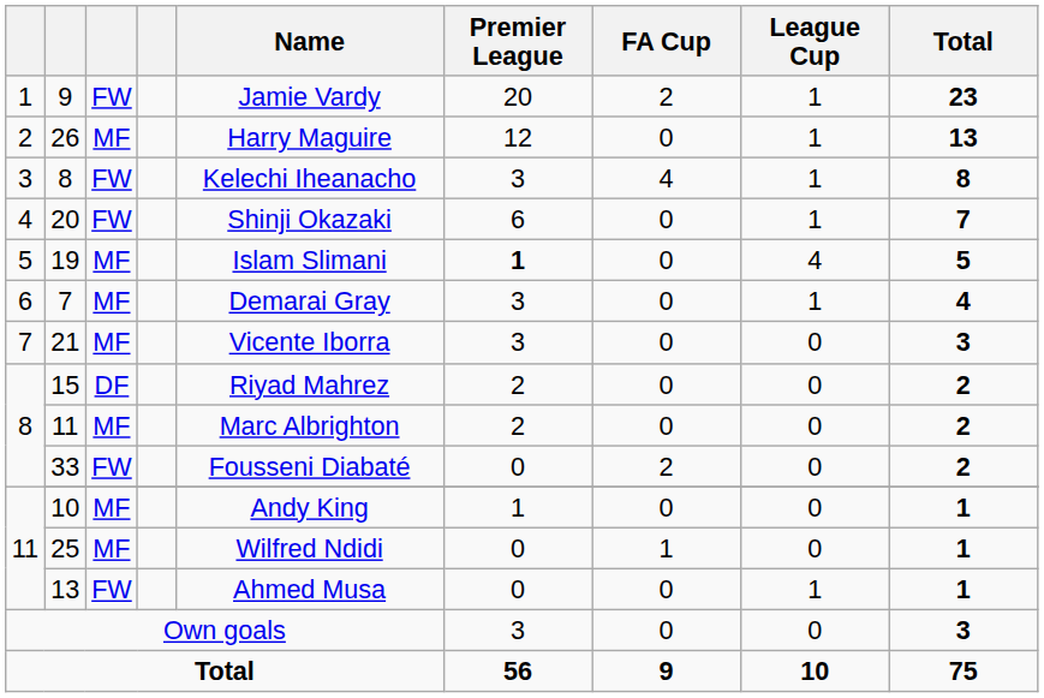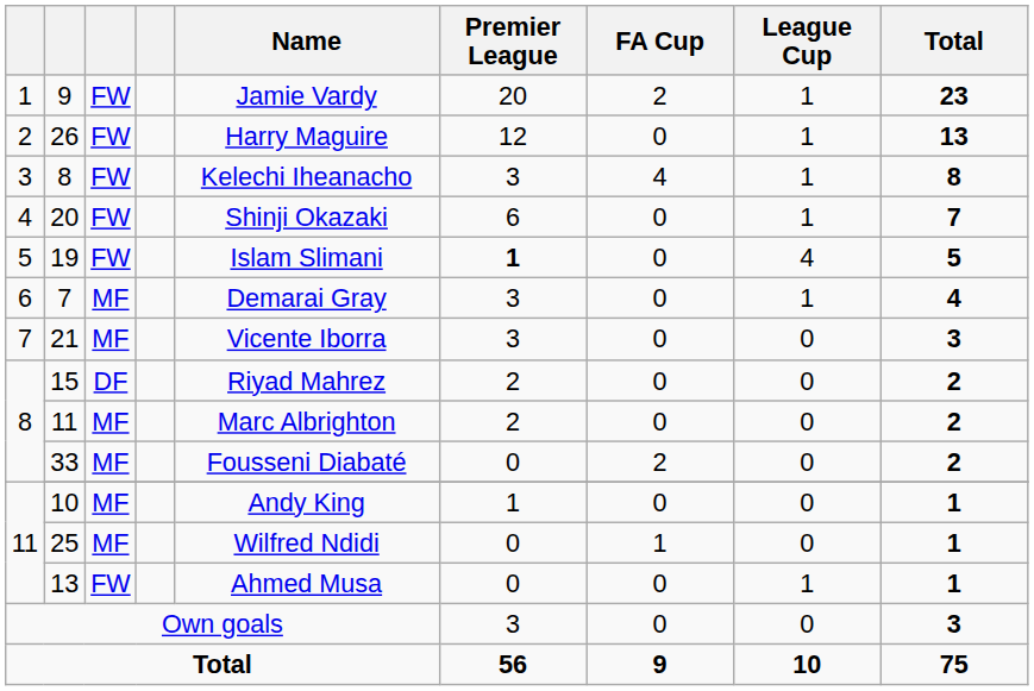 <table class="wikitable sortable" style="font-size: 95%; text-align: center;">
 <tr>
 <th width=15></th>
 <th width=15></th>
 <th width=15></th>
 <th width=15></th>
 <th width=150>Name</th>
 <th width=80>Premier League</th>
 <th width=80>FA Cup</th>
 <th width=80>League Cup</th>
 <th width=80>Total</th>
 </tr>
 <tr>
 <td>1</td>
 <td>9</td>
 <td><a href='#'>FW</a></td>
 <td></td>
 <td><a href='#'>Jamie Vardy</a></td>
 <td>20</td>
 <td>2</td>
 <td>1</td>
 <td><strong>23</strong></td>
 </tr>
 <tr>
 <td>2</td>
 <td>26</td>
-<td><a href='#'>MF</a></td>
+<td><a href='#'>FW</a></td>
 <td></td>
 <td><a href='#'>Harry Maguire</a></td>
 <td>12</td>
 <td>0</td>
 <td>1</td>
 <td><strong>13</strong></td>
 </tr>
 <tr>
 <td>3</td>
 <td>8</td>
 <td><a href='#'>FW</a></td>
 <td></td>
 <td><a href='#'>Kelechi Iheanacho</a></td>
 <td>3</td>
 <td>4</td>
 <td>1</td>
 <td><strong>8</strong></td>
 </tr>
 <tr>
 <td>4</td>
 <td>20</td>
 <td><a href='#'>FW</a></td>
 <td></td>
 <td><a href='#'>Shinji Okazaki</a></td>
 <td>6</td>
 <td>0</td>
 <td>1</td>
 <td><strong>7</strong></td>
 </tr>
 <tr>
 <td>5</td>
 <td>19</td>
-<td><a href='#'>MF</a></td>
+<td><a href='#'>FW</a></td>
 <td></td>
 <td><a href='#'>Islam Slimani</a></td>
 <td><strong>1</strong></td>
 <td>0</td>
 <td>4</td>
 <td><strong>5</strong></td>
 </tr>
 <tr>
 <td>6</td>
 <td>7</td>
 <td><a href='#'>MF</a></td>
 <td></td>
 <td><a href='#'>Demarai Gray</a></td>
 <td>3</td>
 <td>0</td>
 <td>1</td>
 <td><strong>4</strong></td>
 </tr>
 <tr>
 <td>7</td>
 <td>21</td>
 <td><a href='#'>MF</a></td>
 <td></td>
 <td><a href='#'>Vicente Iborra</a></td>
 <td>3</td>
 <td>0</td>
 <td>0</td>
 <td><strong>3</strong></td>
 </tr>
 <tr>
 <td rowspan="3">8</td>
 <td>15</td>
 <td><a href='#'>DF</a></td>
 <td></td>
 <td><a href='#'>Riyad Mahrez</a></td>
 <td>2</td>
 <td>0</td>
 <td>0</td>
 <td><strong>2</strong></td>
 </tr>
 <tr>
 <td>11</td>
 <td><a href='#'>MF</a></td>
 <td></td>
 <td><a href='#'>Marc Albrighton</a></td>
 <td>2</td>
 <td>0</td>
 <td>0</td>
 <td><strong>2</strong></td>
 </tr>
 <tr>
 <td>33</td>
-<td><a href='#'>FW</a></td>
+<td><a href='#'>MF</a></td>
 <td></td>
 <td><a href='#'>Fousseni Diabaté</a></td>
 <td>0</td>
 <td>2</td>
 <td>0</td>
 <td><strong>2</strong></td>
 </tr>
 <tr>
 <td rowspan="4">11</td>
 </tr>
 <tr>
 <td>10</td>
 <td><a href='#'>MF</a></td>
 <td></td>
 <td><a href='#'>Andy King</a></td>
 <td>1</td>
 <td>0</td>
 <td>0</td>
 <td><strong>1</strong></td>
 </tr>
 <tr>
 <td>25</td>
 <td><a href='#'>MF</a></td>
 <td></td>
 <td><a href='#'>Wilfred Ndidi</a></td>
 <td>0</td>
 <td>1</td>
 <td>0</td>
 <td><strong>1</strong></td>
 </tr>
 <tr>
 <td>13</td>
 <td><a href='#'>FW</a></td>
 <td></td>
 <td><a href='#'>Ahmed Musa</a></td>
 <td>0</td>
 <td>0</td>
 <td>1</td>
 <td><strong>1</strong></td>
 </tr>
 <tr>
 <td colspan="5"><a href='#'>Own goals</a></td>
 <td>3</td>
 <td>0</td>
 <td>0</td>
 <td><strong>3</strong></td>
 </tr>
 <tr>
 <td colspan="5"><strong>Total</strong></td>
 <td><strong>56</strong></td>
 <td><strong>9</strong></td>
 <td><strong>10</strong></td>
 <td><strong>75</strong></td>
 </tr>
 </table>
